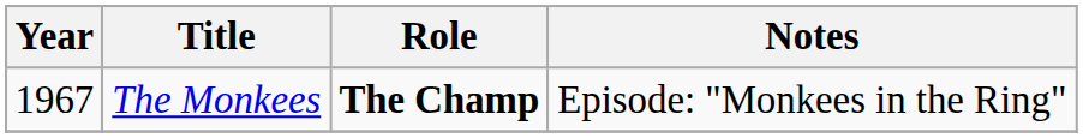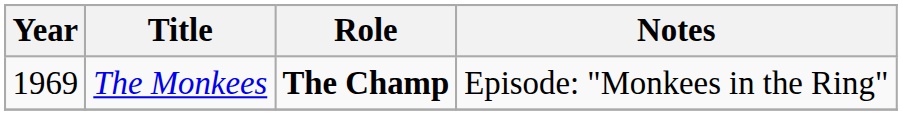 <table class="wikitable">
 <tr>
 <th>Year</th>
 <th>Title</th>
 <th>Role</th>
 <th>Notes</th>
 </tr>
 <tr>
-<td>1967</td>
+<td>1969</td>
 <td><em><a href='#'>The Monkees</a></em></td>
 <td><strong>The Champ</strong></td>
 <td>Episode: "Monkees in the Ring"</td>
 </tr>
 <tr>
 </tr>
 </table>
